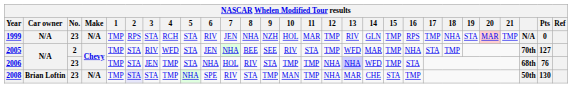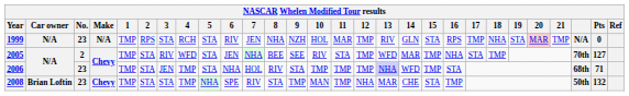 <table class="wikitable" style="text-align:center; font-size:75%">
 <tr>
 <th colspan=38><a href='#'>NASCAR</a> <a href='#'>Whelen Modified Tour</a> results</th>
 </tr>
 <tr>
 <th>Year</th>
 <th>Car owner</th>
 <th>No.</th>
 <th>Make</th>
 <th>1</th>
 <th>2</th>
 <th>3</th>
 <th>4</th>
 <th>5</th>
 <th>6</th>
 <th>7</th>
 <th>8</th>
 <th>9</th>
 <th>10</th>
 <th>11</th>
 <th>12</th>
 <th>13</th>
 <th>14</th>
 <th>15</th>
 <th>16</th>
 <th>17</th>
 <th>18</th>
 <th>19</th>
 <th>20</th>
 <th>21</th>
 <th></th>
 <th>Pts</th>
 <th>Ref</th>
 </tr>
 <tr>
 <th><a href='#'>1999</a></th>
 <th>N/A</th>
 <th>23</th>
 <th>N/A</th>
 <td><a href='#'>TMP</a></td>
 <td><a href='#'>RPS</a></td>
 <td><a href='#'>STA</a></td>
 <td><a href='#'>RCH</a></td>
 <td><a href='#'>STA</a></td>
 <td><a href='#'>RIV</a></td>
 <td><a href='#'>JEN</a></td>
 <td><a href='#'>NHA</a></td>
 <td><a href='#'>NZH</a></td>
 <td><a href='#'>HOL</a></td>
 <td><a href='#'>MAR</a></td>
 <td><a href='#'>TMP</a></td>
 <td><a href='#'>RIV</a></td>
 <td><a href='#'>GLN</a></td>
-<td><a href='#'>TMP</a></td>
+<td><a href='#'>STA</a></td>
 <td><a href='#'>RPS</a></td>
 <td><a href='#'>TMP</a></td>
 <td><a href='#'>NHA</a></td>
 <td><a href='#'>STA</a></td>
 <td style="background:#FFCFCF;"><a href='#'>MAR</a><br></td>
 <td><a href='#'>TMP</a></td>
 <th>N/A</th>
 <th>0</th>
 <th></th>
 </tr>
 <tr>
 <th><a href='#'>2005</a></th>
 <th rowspan=2>N/A</th>
 <th>2</th>
 <th rowspan=2><a href='#'>Chevy</a></th>
 <td><a href='#'>TMP</a></td>
 <td><a href='#'>STA</a></td>
 <td><a href='#'>RIV</a></td>
 <td><a href='#'>WFD</a></td>
 <td><a href='#'>STA</a></td>
 <td><a href='#'>JEN</a></td>
 <td style="background:#DFFFDF;"><a href='#'>NHA</a><br></td>
 <td><a href='#'>BEE</a></td>
 <td><a href='#'>SEE</a></td>
 <td><a href='#'>RIV</a></td>
 <td><a href='#'>STA</a></td>
 <td><a href='#'>TMP</a></td>
 <td><a href='#'>WFD</a></td>
 <td><a href='#'>MAR</a></td>
 <td><a href='#'>TMP</a></td>
 <td><a href='#'>NHA</a></td>
 <td><a href='#'>STA</a></td>
 <td><a href='#'>TMP</a></td>
 <td colspan=3></td>
 <th>70th</th>
 <th>127</th>
 <th></th>
 </tr>
 <tr>
 <th><a href='#'>2006</a></th>
 <th>23</th>
 <td><a href='#'>TMP</a></td>
 <td><a href='#'>STA</a></td>
 <td><a href='#'>JEN</a></td>
 <td><a href='#'>TMP</a></td>
 <td><a href='#'>STA</a></td>
 <td><a href='#'>NHA</a></td>
 <td><a href='#'>HOL</a></td>
 <td><a href='#'>RIV</a></td>
 <td><a href='#'>STA</a></td>
 <td><a href='#'>TMP</a></td>
 <td><a href='#'>TMP</a></td>
-<td><a href='#'>NHA</a></td>
+<td><a href='#'>TMP</a></td>
 <td style="background:#CFCFFF;"><a href='#'>NHA</a><br></td>
 <td><a href='#'>WFD</a></td>
 <td><a href='#'>TMP</a></td>
 <td><a href='#'>STA</a></td>
 <td colspan=5></td>
 <th>68th</th>
-<th>76</th>
+<th>71</th>
 <th></th>
 </tr>
 <tr>
 <th><a href='#'>2008</a></th>
 <th>Brian Loftin</th>
 <th>23</th>
-<th>N/A</th>
+<th><a href='#'>Chevy</a></th>
 <td><a href='#'>TMP</a></td>
-<td style="background: lavender;"><a href='#'>STA</a></td>
+<td><a href='#'>STA</a></td>
 <td><a href='#'>STA</a></td>
 <td><a href='#'>TMP</a></td>
 <td style="background:#DFFFDF;"><a href='#'>NHA</a><br></td>
 <td><a href='#'>SPE</a></td>
 <td><a href='#'>RIV</a></td>
 <td><a href='#'>STA</a></td>
 <td><a href='#'>TMP</a></td>
 <td><a href='#'>MAN</a></td>
 <td><a href='#'>TMP</a></td>
 <td><a href='#'>NHA</a></td>
 <td><a href='#'>MAR</a></td>
 <td><a href='#'>CHE</a></td>
 <td><a href='#'>STA</a></td>
 <td><a href='#'>TMP</a></td>
 <td colspan=5></td>
 <th>50th</th>
-<th>130</th>
+<th>132</th>
 <th></th>
 </tr>
 </table>
